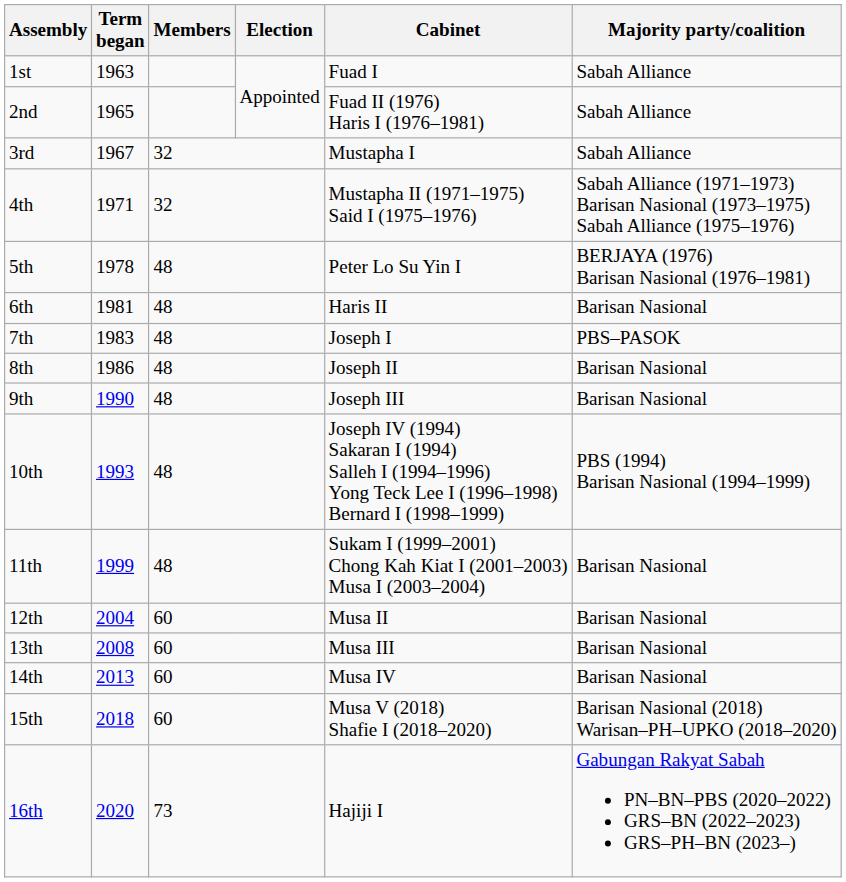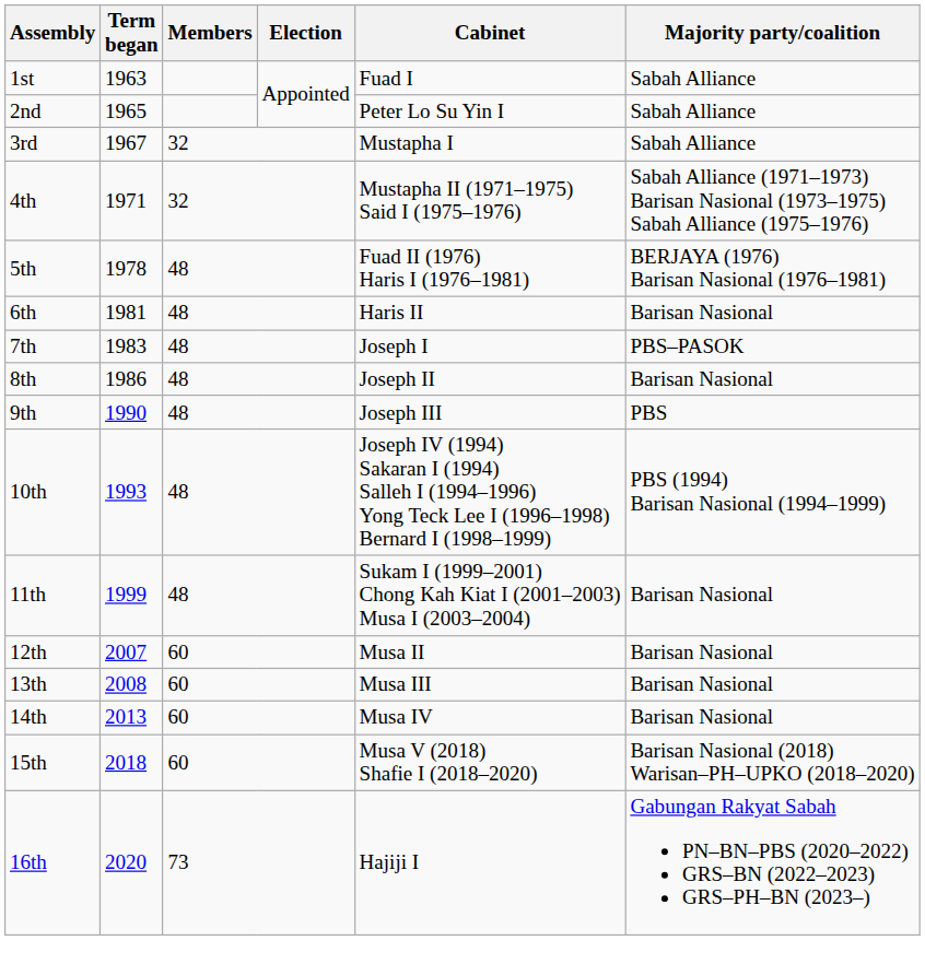 <table class="wikitable">
 <tr>
 <th>Assembly</th>
 <th>Term<br>began</th>
 <th>Members</th>
 <th>Election</th>
 <th>Cabinet</th>
 <th>Majority party/coalition</th>
 </tr>
 <tr>
 <td>1st</td>
 <td>1963</td>
 <td></td>
 <td rowspan="2">Appointed</td>
 <td>Fuad I</td>
 <td>Sabah Alliance</td>
 </tr>
 <tr>
 <td>2nd</td>
 <td>1965</td>
 <td></td>
-<td>Fuad II (1976) <br>Haris I (1976–1981)</td>
+<td>Peter Lo Su Yin I</td>
 <td>Sabah Alliance</td>
 </tr>
 <tr>
 <td>3rd</td>
 <td>1967</td>
 <td colspan="2">32</td>
 <td>Mustapha I</td>
 <td>Sabah Alliance</td>
 </tr>
 <tr>
 <td>4th</td>
 <td>1971</td>
 <td colspan="2">32</td>
 <td>Mustapha II (1971–1975) <br>Said I (1975–1976)</td>
 <td>Sabah Alliance (1971–1973) <br>Barisan Nasional (1973–1975)<br>Sabah Alliance (1975–1976)</td>
 </tr>
 <tr>
 <td>5th</td>
 <td>1978</td>
 <td colspan="2">48</td>
-<td>Peter Lo Su Yin I</td>
+<td>Fuad II (1976) <br>Haris I (1976–1981)</td>
 <td>BERJAYA (1976)<br>Barisan Nasional (1976–1981)</td>
 </tr>
 <tr>
 <td>6th</td>
 <td>1981</td>
 <td colspan="2">48</td>
 <td>Haris II</td>
 <td>Barisan Nasional</td>
 </tr>
 <tr>
 <td>7th</td>
 <td>1983</td>
 <td colspan="2">48</td>
 <td>Joseph I</td>
 <td>PBS–PASOK</td>
 </tr>
 <tr>
 <td>8th</td>
 <td>1986</td>
 <td colspan="2">48</td>
 <td>Joseph II</td>
 <td>Barisan Nasional</td>
 </tr>
 <tr>
 <td>9th</td>
 <td><a href='#'>1990</a></td>
 <td colspan="2">48</td>
 <td>Joseph III</td>
-<td>Barisan Nasional</td>
+<td>PBS</td>
 </tr>
 <tr>
 <td>10th</td>
 <td><a href='#'>1993</a></td>
 <td colspan="2">48</td>
 <td>Joseph IV (1994)<br> Sakaran I (1994) <br> Salleh I (1994–1996) <br> Yong Teck Lee I (1996–1998) <br> Bernard I (1998–1999)</td>
 <td>PBS (1994) <br>Barisan Nasional (1994–1999)</td>
 </tr>
 <tr>
 <td>11th</td>
 <td><a href='#'>1999</a></td>
 <td colspan="2">48</td>
 <td>Sukam I (1999–2001) <br> Chong Kah Kiat I (2001–2003) <br> Musa I (2003–2004)</td>
 <td>Barisan Nasional</td>
 </tr>
 <tr>
 <td>12th</td>
-<td><a href='#'>2004</a></td>
+<td><a href='#'>2007</a></td>
 <td colspan="2">60</td>
 <td>Musa II</td>
 <td>Barisan Nasional</td>
 </tr>
 <tr>
 <td>13th</td>
 <td><a href='#'>2008</a></td>
 <td colspan="2">60</td>
 <td>Musa III</td>
 <td>Barisan Nasional</td>
 </tr>
 <tr>
 <td>14th</td>
 <td><a href='#'>2013</a></td>
 <td colspan="2">60</td>
 <td>Musa IV</td>
 <td>Barisan Nasional</td>
 </tr>
 <tr>
 <td>15th</td>
 <td><a href='#'>2018</a></td>
 <td colspan="2">60</td>
 <td>Musa V (2018)<br> Shafie I (2018–2020)</td>
 <td>Barisan Nasional (2018) <br>Warisan–PH–UPKO (2018–2020)</td>
 </tr>
 <tr>
 <td><a href='#'>16th</a></td>
 <td><a href='#'>2020</a></td>
 <td colspan="2">73</td>
 <td>Hajiji I</td>
 <td><a href='#'>Gabungan Rakyat Sabah</a><br><ul><li>PN–BN–PBS (2020–2022)</li><li>GRS–BN (2022–2023)</li><li>GRS–PH–BN (2023–)</li></ul></td>
 </tr>
 </table>
